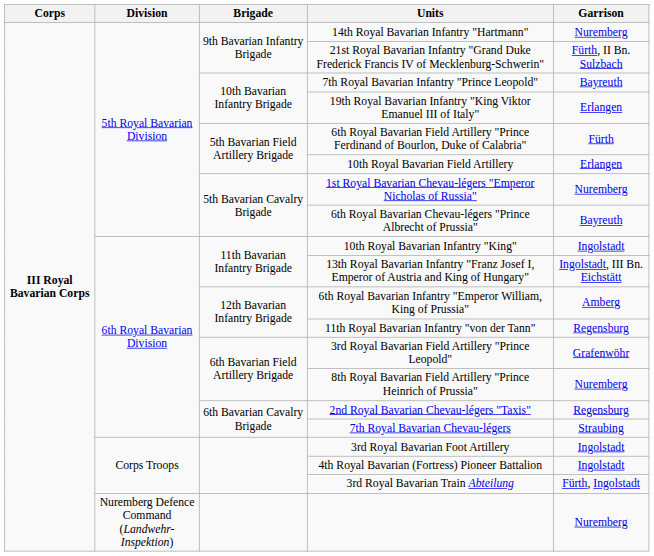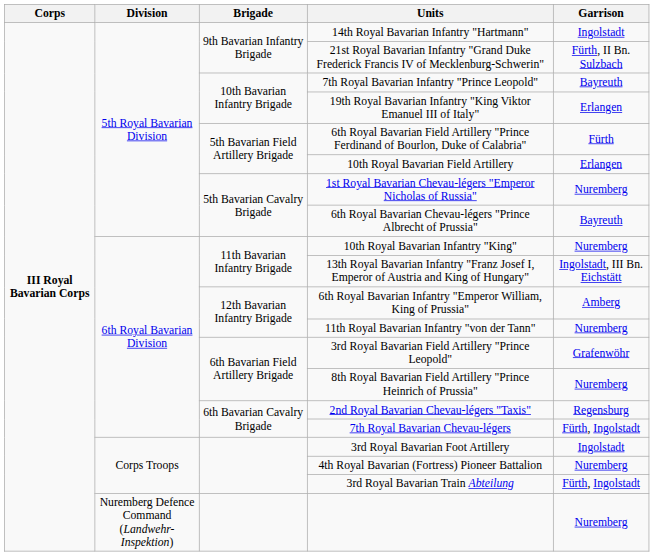 <table class="wikitable collapsible collapsed" style="text-align:center; width:100%;">
 <tr>
 <th>Corps</th>
 <th>Division</th>
 <th>Brigade</th>
 <th>Units</th>
 <th>Garrison</th>
 </tr>
 <tr>
 <td ROWSPAN=20><strong>III Royal Bavarian Corps</strong></td>
 <td ROWSPAN=8><a href='#'>5th Royal Bavarian Division</a></td>
 <td ROWSPAN=2>9th Bavarian Infantry Brigade</td>
 <td>14th Royal Bavarian Infantry "Hartmann"</td>
-<td><a href='#'>Nuremberg</a></td>
+<td><a href='#'>Ingolstadt</a></td>
 </tr>
 <tr>
 <td>21st Royal Bavarian Infantry "Grand Duke Frederick Francis IV of Mecklenburg-Schwerin"</td>
 <td><a href='#'>Fürth</a>, II Bn. <a href='#'>Sulzbach</a></td>
 </tr>
 <tr>
 <td ROWSPAN=2>10th Bavarian Infantry Brigade</td>
 <td>7th Royal Bavarian Infantry "Prince Leopold"</td>
 <td><a href='#'>Bayreuth</a></td>
 </tr>
 <tr>
 <td>19th Royal Bavarian Infantry "King Viktor Emanuel III of Italy"</td>
 <td><a href='#'>Erlangen</a></td>
 </tr>
 <tr>
 <td ROWSPAN=2>5th Bavarian Field Artillery Brigade</td>
 <td>6th Royal Bavarian Field Artillery "Prince Ferdinand of Bourlon, Duke of Calabria"</td>
 <td><a href='#'>Fürth</a></td>
 </tr>
 <tr>
 <td>10th Royal Bavarian Field Artillery</td>
 <td><a href='#'>Erlangen</a></td>
 </tr>
 <tr>
 <td ROWSPAN=2>5th Bavarian Cavalry Brigade</td>
 <td><a href='#'>1st Royal Bavarian Chevau-légers "Emperor Nicholas of Russia"</a></td>
 <td><a href='#'>Nuremberg</a></td>
 </tr>
 <tr>
 <td>6th Royal Bavarian Chevau-légers "Prince Albrecht of Prussia"</td>
 <td><a href='#'>Bayreuth</a></td>
 </tr>
 <tr>
 <td ROWSPAN=8><a href='#'>6th Royal Bavarian Division</a></td>
 <td ROWSPAN=2>11th Bavarian Infantry Brigade</td>
 <td>10th Royal Bavarian Infantry "King"</td>
-<td><a href='#'>Ingolstadt</a></td>
+<td><a href='#'>Nuremberg</a></td>
 </tr>
 <tr>
 <td>13th Royal Bavarian Infantry "Franz Josef I, Emperor of Austria and King of Hungary"</td>
 <td><a href='#'>Ingolstadt</a>, III Bn. <a href='#'>Eichstätt</a></td>
 </tr>
 <tr>
 <td ROWSPAN=2>12th Bavarian Infantry Brigade</td>
 <td>6th Royal Bavarian Infantry "Emperor William, King of Prussia"</td>
 <td><a href='#'>Amberg</a></td>
 </tr>
 <tr>
 <td>11th Royal Bavarian Infantry "von der Tann"</td>
-<td><a href='#'>Regensburg</a></td>
+<td><a href='#'>Nuremberg</a></td>
 </tr>
 <tr>
 <td ROWSPAN=2>6th Bavarian Field Artillery Brigade</td>
 <td>3rd Royal Bavarian Field Artillery "Prince Leopold"</td>
 <td><a href='#'>Grafenwöhr</a></td>
 </tr>
 <tr>
 <td>8th Royal Bavarian Field Artillery "Prince Heinrich of Prussia"</td>
 <td><a href='#'>Nuremberg</a></td>
 </tr>
 <tr>
 <td ROWSPAN=2>6th Bavarian Cavalry Brigade</td>
 <td><a href='#'>2nd Royal Bavarian Chevau-légers "Taxis"</a></td>
 <td><a href='#'>Regensburg</a></td>
 </tr>
 <tr>
 <td><a href='#'>7th Royal Bavarian Chevau-légers</a></td>
-<td><a href='#'>Straubing</a></td>
+<td><a href='#'>Fürth</a>, <a href='#'>Ingolstadt</a></td>
 </tr>
 <tr>
 <td ROWSPAN=3>Corps Troops</td>
 <td ROWSPAN=3></td>
 <td>3rd Royal Bavarian Foot Artillery</td>
 <td><a href='#'>Ingolstadt</a></td>
 </tr>
 <tr>
 <td>4th Royal Bavarian (Fortress) Pioneer Battalion</td>
-<td><a href='#'>Ingolstadt</a></td>
+<td><a href='#'>Nuremberg</a></td>
 </tr>
 <tr>
 <td>3rd Royal Bavarian Train <em><a href='#'>Abteilung</a></em></td>
 <td><a href='#'>Fürth</a>, <a href='#'>Ingolstadt</a></td>
 </tr>
 <tr>
 <td>Nuremberg Defence Command<br>(<em>Landwehr-Inspektion</em>)</td>
 <td></td>
 <td></td>
 <td><a href='#'>Nuremberg</a></td>
 </tr>
 </table>
